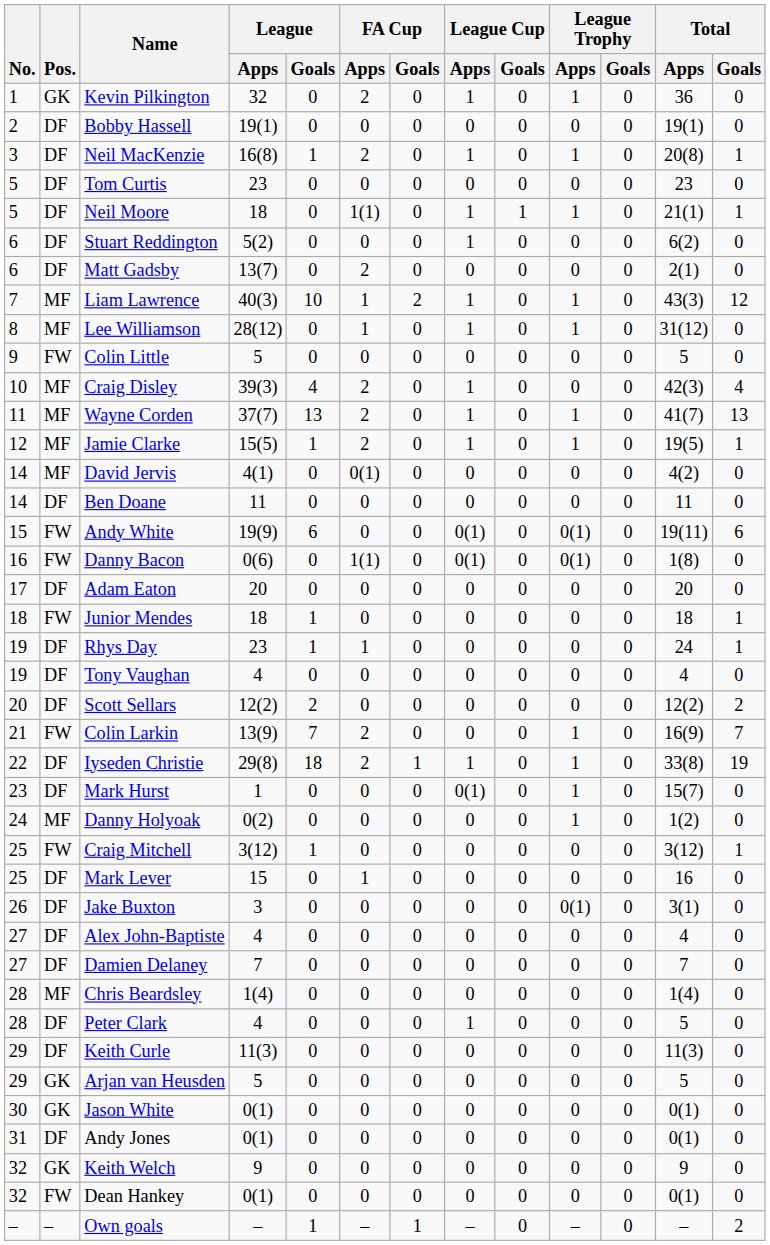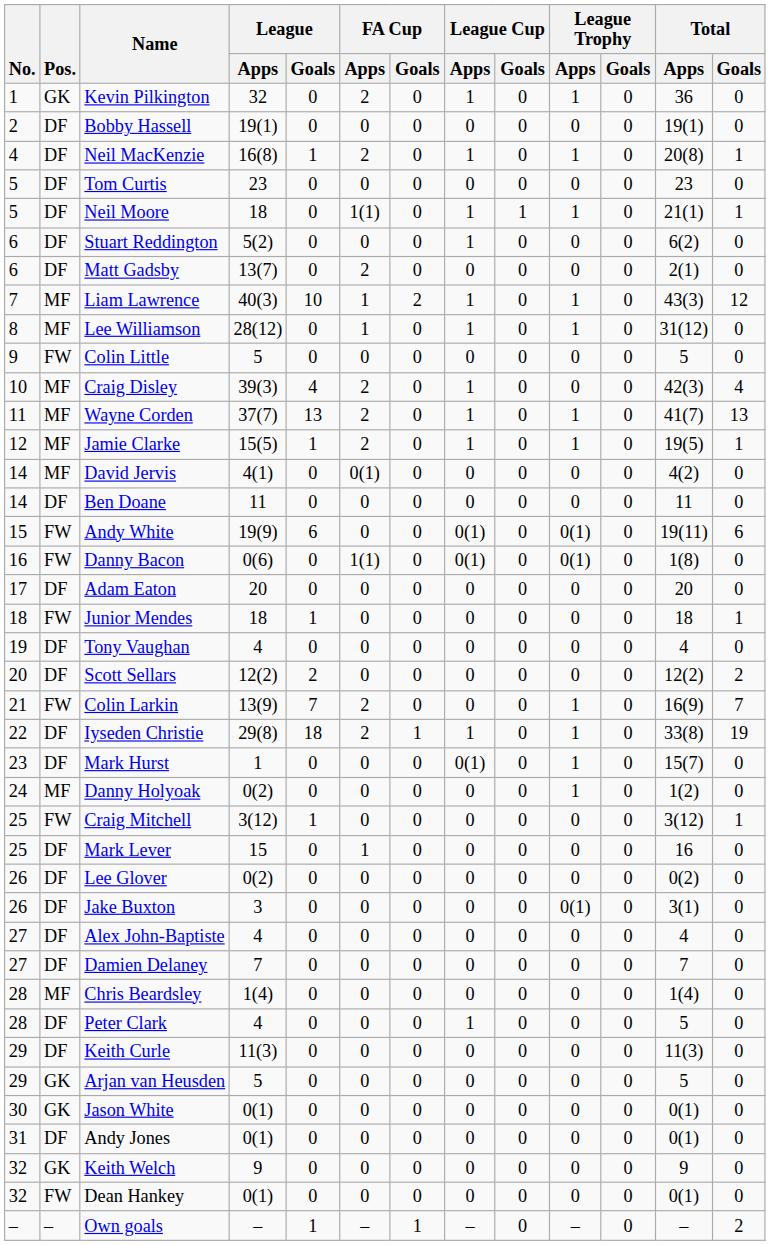 <table class="wikitable" style="text-align:center">
 <tr>
 <th rowspan="2" valign="bottom">No.</th>
 <th rowspan="2" valign="bottom">Pos.</th>
 <th rowspan="2">Name</th>
 <th colspan="2" width="85">League</th>
 <th colspan="2" width="85">FA Cup</th>
 <th colspan="2" width="85">League Cup</th>
 <th colspan="2" width="85">League Trophy</th>
 <th colspan="2" width="85">Total</th>
 </tr>
 <tr>
 <th>Apps</th>
 <th>Goals</th>
 <th>Apps</th>
 <th>Goals</th>
 <th>Apps</th>
 <th>Goals</th>
 <th>Apps</th>
 <th>Goals</th>
 <th>Apps</th>
 <th>Goals</th>
 </tr>
 <tr>
 <td align="left">1</td>
 <td align="left">GK</td>
 <td align="left"> <a href='#'>Kevin Pilkington</a></td>
 <td>32</td>
 <td>0</td>
 <td>2</td>
 <td>0</td>
 <td>1</td>
 <td>0</td>
 <td>1</td>
 <td>0</td>
 <td>36</td>
 <td>0</td>
 </tr>
 <tr>
 <td align="left">2</td>
 <td align="left">DF</td>
 <td align="left"> <a href='#'>Bobby Hassell</a></td>
 <td>19(1)</td>
 <td>0</td>
 <td>0</td>
 <td>0</td>
 <td>0</td>
 <td>0</td>
 <td>0</td>
 <td>0</td>
 <td>19(1)</td>
 <td>0</td>
 </tr>
 <tr>
-<td align="left">3</td>
+<td align="left">4</td>
 <td align="left">DF</td>
 <td align="left"> <a href='#'>Neil MacKenzie</a></td>
 <td>16(8)</td>
 <td>1</td>
 <td>2</td>
 <td>0</td>
 <td>1</td>
 <td>0</td>
 <td>1</td>
 <td>0</td>
 <td>20(8)</td>
 <td>1</td>
 </tr>
 <tr>
 <td align="left">5</td>
 <td align="left">DF</td>
 <td align="left"> <a href='#'>Tom Curtis</a></td>
 <td>23</td>
 <td>0</td>
 <td>0</td>
 <td>0</td>
 <td>0</td>
 <td>0</td>
 <td>0</td>
 <td>0</td>
 <td>23</td>
 <td>0</td>
 </tr>
 <tr>
 <td align="left">5</td>
 <td align="left">DF</td>
 <td align="left"> <a href='#'>Neil Moore</a></td>
 <td>18</td>
 <td>0</td>
 <td>1(1)</td>
 <td>0</td>
 <td>1</td>
 <td>1</td>
 <td>1</td>
 <td>0</td>
 <td>21(1)</td>
 <td>1</td>
 </tr>
 <tr>
 <td align="left">6</td>
 <td align="left">DF</td>
 <td align="left"> <a href='#'>Stuart Reddington</a></td>
 <td>5(2)</td>
 <td>0</td>
 <td>0</td>
 <td>0</td>
 <td>1</td>
 <td>0</td>
 <td>0</td>
 <td>0</td>
 <td>6(2)</td>
 <td>0</td>
 </tr>
 <tr>
 <td align="left">6</td>
 <td align="left">DF</td>
 <td align="left"> <a href='#'>Matt Gadsby</a></td>
 <td>13(7)</td>
 <td>0</td>
 <td>2</td>
 <td>0</td>
 <td>0</td>
 <td>0</td>
 <td>0</td>
 <td>0</td>
 <td>2(1)</td>
 <td>0</td>
 </tr>
 <tr>
 <td align="left">7</td>
 <td align="left">MF</td>
 <td align="left"> <a href='#'>Liam Lawrence</a></td>
 <td>40(3)</td>
 <td>10</td>
 <td>1</td>
 <td>2</td>
 <td>1</td>
 <td>0</td>
 <td>1</td>
 <td>0</td>
 <td>43(3)</td>
 <td>12</td>
 </tr>
 <tr>
 <td align="left">8</td>
 <td align="left">MF</td>
 <td align="left"> <a href='#'>Lee Williamson</a></td>
 <td>28(12)</td>
 <td>0</td>
 <td>1</td>
 <td>0</td>
 <td>1</td>
 <td>0</td>
 <td>1</td>
 <td>0</td>
 <td>31(12)</td>
 <td>0</td>
 </tr>
 <tr>
 <td align="left">9</td>
 <td align="left">FW</td>
 <td align="left"> <a href='#'>Colin Little</a></td>
 <td>5</td>
 <td>0</td>
 <td>0</td>
 <td>0</td>
 <td>0</td>
 <td>0</td>
 <td>0</td>
 <td>0</td>
 <td>5</td>
 <td>0</td>
 </tr>
 <tr>
 <td align="left">10</td>
 <td align="left">MF</td>
 <td align="left"> <a href='#'>Craig Disley</a></td>
 <td>39(3)</td>
 <td>4</td>
 <td>2</td>
 <td>0</td>
 <td>1</td>
 <td>0</td>
 <td>0</td>
 <td>0</td>
 <td>42(3)</td>
 <td>4</td>
 </tr>
 <tr>
 <td align="left">11</td>
 <td align="left">MF</td>
 <td align="left"> <a href='#'>Wayne Corden</a></td>
 <td>37(7)</td>
 <td>13</td>
 <td>2</td>
 <td>0</td>
 <td>1</td>
 <td>0</td>
 <td>1</td>
 <td>0</td>
 <td>41(7)</td>
 <td>13</td>
 </tr>
 <tr>
 <td align="left">12</td>
 <td align="left">MF</td>
 <td align="left"> <a href='#'>Jamie Clarke</a></td>
 <td>15(5)</td>
 <td>1</td>
 <td>2</td>
 <td>0</td>
 <td>1</td>
 <td>0</td>
 <td>1</td>
 <td>0</td>
 <td>19(5)</td>
 <td>1</td>
 </tr>
 <tr>
 <td align="left">14</td>
 <td align="left">MF</td>
 <td align="left"> <a href='#'>David Jervis</a></td>
 <td>4(1)</td>
 <td>0</td>
 <td>0(1)</td>
 <td>0</td>
 <td>0</td>
 <td>0</td>
 <td>0</td>
 <td>0</td>
 <td>4(2)</td>
 <td>0</td>
 </tr>
 <tr>
 <td align="left">14</td>
 <td align="left">DF</td>
 <td align="left"> <a href='#'>Ben Doane</a></td>
 <td>11</td>
 <td>0</td>
 <td>0</td>
 <td>0</td>
 <td>0</td>
 <td>0</td>
 <td>0</td>
 <td>0</td>
 <td>11</td>
 <td>0</td>
 </tr>
 <tr>
 <td align="left">15</td>
 <td align="left">FW</td>
 <td align="left"> <a href='#'>Andy White</a></td>
 <td>19(9)</td>
 <td>6</td>
 <td>0</td>
 <td>0</td>
 <td>0(1)</td>
 <td>0</td>
 <td>0(1)</td>
 <td>0</td>
 <td>19(11)</td>
 <td>6</td>
 </tr>
 <tr>
 <td align="left">16</td>
 <td align="left">FW</td>
 <td align="left"> <a href='#'>Danny Bacon</a></td>
 <td>0(6)</td>
 <td>0</td>
 <td>1(1)</td>
 <td>0</td>
 <td>0(1)</td>
 <td>0</td>
 <td>0(1)</td>
 <td>0</td>
 <td>1(8)</td>
 <td>0</td>
 </tr>
 <tr>
 <td align="left">17</td>
 <td align="left">DF</td>
 <td align="left"> <a href='#'>Adam Eaton</a></td>
 <td>20</td>
 <td>0</td>
 <td>0</td>
 <td>0</td>
 <td>0</td>
 <td>0</td>
 <td>0</td>
 <td>0</td>
 <td>20</td>
 <td>0</td>
 </tr>
 <tr>
 <td align="left">18</td>
 <td align="left">FW</td>
 <td align="left"> <a href='#'>Junior Mendes</a></td>
 <td>18</td>
 <td>1</td>
 <td>0</td>
 <td>0</td>
 <td>0</td>
 <td>0</td>
 <td>0</td>
 <td>0</td>
 <td>18</td>
 <td>1</td>
 </tr>
 <tr>
 <td align="left">19</td>
 <td align="left">DF</td>
-<td align="left"> <a href='#'>Rhys Day</a></td>
-<td>23</td>
-<td>1</td>
-<td>1</td>
-<td>0</td>
-<td>0</td>
-<td>0</td>
-<td>0</td>
-<td>0</td>
-<td>24</td>
-<td>1</td>
-</tr>
-<tr>
-<td align="left">19</td>
-<td align="left">DF</td>
 <td align="left"> <a href='#'>Tony Vaughan</a></td>
 <td>4</td>
 <td>0</td>
 <td>0</td>
 <td>0</td>
 <td>0</td>
 <td>0</td>
 <td>0</td>
 <td>0</td>
 <td>4</td>
 <td>0</td>
 </tr>
 <tr>
 <td align="left">20</td>
 <td align="left">DF</td>
 <td align="left"> <a href='#'>Scott Sellars</a></td>
 <td>12(2)</td>
 <td>2</td>
 <td>0</td>
 <td>0</td>
 <td>0</td>
 <td>0</td>
 <td>0</td>
 <td>0</td>
 <td>12(2)</td>
 <td>2</td>
 </tr>
 <tr>
 <td align="left">21</td>
 <td align="left">FW</td>
 <td align="left"> <a href='#'>Colin Larkin</a></td>
 <td>13(9)</td>
 <td>7</td>
 <td>2</td>
 <td>0</td>
 <td>0</td>
 <td>0</td>
 <td>1</td>
 <td>0</td>
 <td>16(9)</td>
 <td>7</td>
 </tr>
 <tr>
 <td align="left">22</td>
 <td align="left">DF</td>
 <td align="left"> <a href='#'>Iyseden Christie</a></td>
 <td>29(8)</td>
 <td>18</td>
 <td>2</td>
 <td>1</td>
 <td>1</td>
 <td>0</td>
 <td>1</td>
 <td>0</td>
 <td>33(8)</td>
 <td>19</td>
 </tr>
 <tr>
 <td align="left">23</td>
 <td align="left">DF</td>
 <td align="left"> <a href='#'>Mark Hurst</a></td>
 <td>1</td>
 <td>0</td>
 <td>0</td>
 <td>0</td>
 <td>0(1)</td>
 <td>0</td>
 <td>1</td>
 <td>0</td>
 <td>15(7)</td>
 <td>0</td>
 </tr>
 <tr>
 <td align="left">24</td>
 <td align="left">MF</td>
 <td align="left"> <a href='#'>Danny Holyoak</a></td>
 <td>0(2)</td>
 <td>0</td>
 <td>0</td>
 <td>0</td>
 <td>0</td>
 <td>0</td>
 <td>1</td>
 <td>0</td>
 <td>1(2)</td>
 <td>0</td>
 </tr>
 <tr>
 <td align="left">25</td>
 <td align="left">FW</td>
 <td align="left"> <a href='#'>Craig Mitchell</a></td>
 <td>3(12)</td>
 <td>1</td>
 <td>0</td>
 <td>0</td>
 <td>0</td>
 <td>0</td>
 <td>0</td>
 <td>0</td>
 <td>3(12)</td>
 <td>1</td>
 </tr>
 <tr>
 <td align="left">25</td>
 <td align="left">DF</td>
 <td align="left"> <a href='#'>Mark Lever</a></td>
 <td>15</td>
 <td>0</td>
 <td>1</td>
 <td>0</td>
 <td>0</td>
 <td>0</td>
 <td>0</td>
 <td>0</td>
 <td>16</td>
+<td>0</td>
+</tr>
+<tr>
+<td align="left">26</td>
+<td align="left">DF</td>
+<td align="left"> <a href='#'>Lee Glover</a></td>
+<td>0(2)</td>
+<td>0</td>
+<td>0</td>
+<td>0</td>
+<td>0</td>
+<td>0</td>
+<td>0</td>
+<td>0</td>
+<td>0(2)</td>
 <td>0</td>
 </tr>
 <tr>
 <td align="left">26</td>
 <td align="left">DF</td>
 <td align="left"> <a href='#'>Jake Buxton</a></td>
 <td>3</td>
 <td>0</td>
 <td>0</td>
 <td>0</td>
 <td>0</td>
 <td>0</td>
 <td>0(1)</td>
 <td>0</td>
 <td>3(1)</td>
 <td>0</td>
 </tr>
 <tr>
 <td align="left">27</td>
 <td align="left">DF</td>
 <td align="left"> <a href='#'>Alex John-Baptiste</a></td>
 <td>4</td>
 <td>0</td>
 <td>0</td>
 <td>0</td>
 <td>0</td>
 <td>0</td>
 <td>0</td>
 <td>0</td>
 <td>4</td>
 <td>0</td>
 </tr>
 <tr>
 <td align="left">27</td>
 <td align="left">DF</td>
 <td align="left"> <a href='#'>Damien Delaney</a></td>
 <td>7</td>
 <td>0</td>
 <td>0</td>
 <td>0</td>
 <td>0</td>
 <td>0</td>
 <td>0</td>
 <td>0</td>
 <td>7</td>
 <td>0</td>
 </tr>
 <tr>
 <td align="left">28</td>
 <td align="left">MF</td>
 <td align="left"> <a href='#'>Chris Beardsley</a></td>
 <td>1(4)</td>
 <td>0</td>
 <td>0</td>
 <td>0</td>
 <td>0</td>
 <td>0</td>
 <td>0</td>
 <td>0</td>
 <td>1(4)</td>
 <td>0</td>
 </tr>
 <tr>
 <td align="left">28</td>
 <td align="left">DF</td>
 <td align="left"> <a href='#'>Peter Clark</a></td>
 <td>4</td>
 <td>0</td>
 <td>0</td>
 <td>0</td>
 <td>1</td>
 <td>0</td>
 <td>0</td>
 <td>0</td>
 <td>5</td>
 <td>0</td>
 </tr>
 <tr>
 <td align="left">29</td>
 <td align="left">DF</td>
 <td align="left"> <a href='#'>Keith Curle</a></td>
 <td>11(3)</td>
 <td>0</td>
 <td>0</td>
 <td>0</td>
 <td>0</td>
 <td>0</td>
 <td>0</td>
 <td>0</td>
 <td>11(3)</td>
 <td>0</td>
 </tr>
 <tr>
 <td align="left">29</td>
 <td align="left">GK</td>
 <td align="left"> <a href='#'>Arjan van Heusden</a></td>
 <td>5</td>
 <td>0</td>
 <td>0</td>
 <td>0</td>
 <td>0</td>
 <td>0</td>
 <td>0</td>
 <td>0</td>
 <td>5</td>
 <td>0</td>
 </tr>
 <tr>
 <td align="left">30</td>
 <td align="left">GK</td>
 <td align="left"> <a href='#'>Jason White</a></td>
 <td>0(1)</td>
 <td>0</td>
 <td>0</td>
 <td>0</td>
 <td>0</td>
 <td>0</td>
 <td>0</td>
 <td>0</td>
 <td>0(1)</td>
 <td>0</td>
 </tr>
 <tr>
 <td align="left">31</td>
 <td align="left">DF</td>
 <td align="left"> Andy Jones</td>
 <td>0(1)</td>
 <td>0</td>
 <td>0</td>
 <td>0</td>
 <td>0</td>
 <td>0</td>
 <td>0</td>
 <td>0</td>
 <td>0(1)</td>
 <td>0</td>
 </tr>
 <tr>
 <td align="left">32</td>
 <td align="left">GK</td>
 <td align="left"> <a href='#'>Keith Welch</a></td>
 <td>9</td>
 <td>0</td>
 <td>0</td>
 <td>0</td>
 <td>0</td>
 <td>0</td>
 <td>0</td>
 <td>0</td>
 <td>9</td>
 <td>0</td>
 </tr>
 <tr>
 <td align="left">32</td>
 <td align="left">FW</td>
 <td align="left"> Dean Hankey</td>
 <td>0(1)</td>
 <td>0</td>
 <td>0</td>
 <td>0</td>
 <td>0</td>
 <td>0</td>
 <td>0</td>
 <td>0</td>
 <td>0(1)</td>
 <td>0</td>
 </tr>
 <tr>
 <td align="left">–</td>
 <td align="left">–</td>
 <td align="left"><a href='#'>Own goals</a></td>
 <td>–</td>
 <td>1</td>
 <td>–</td>
 <td>1</td>
 <td>–</td>
 <td>0</td>
 <td>–</td>
 <td>0</td>
 <td>–</td>
 <td>2</td>
 </tr>
 </table>
